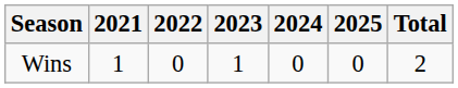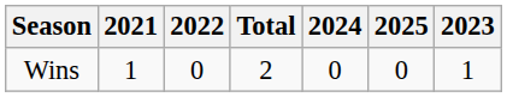 <table class="wikitable">
 <tr style="background:#efefef; text-align:center;">
 <th>Season</th>
 <th>2021</th>
 <th>2022</th>
-<th>2023</th>
+<th><strong>Total</strong></th>
 <th>2024</th>
 <th>2025</th>
-<th><strong>Total</strong></th>
+<th>2023</th>
 </tr>
 <tr align="center">
 <td>Wins</td>
 <td>1</td>
 <td>0</td>
-<td>1</td>
+<td>2</td>
 <td>0</td>
 <td>0</td>
-<td>2</td>
+<td>1</td>
 </tr>
 </table>
